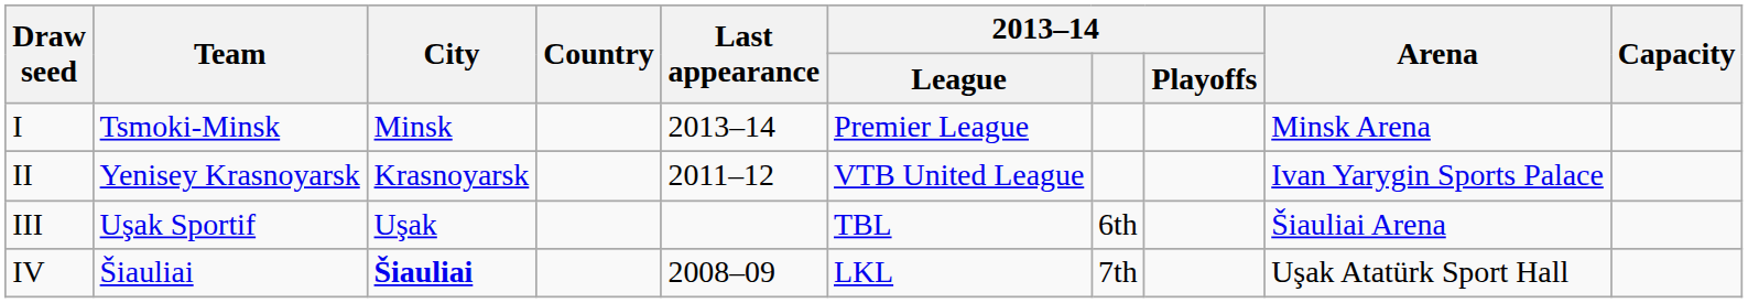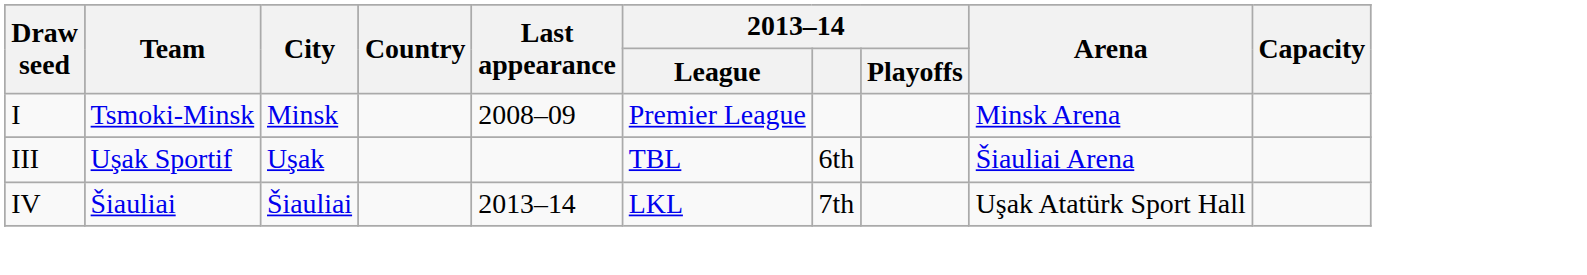 <table class="wikitable sortable">
 <tr>
 <th rowspan=2>Draw <br> seed</th>
 <th rowspan=2>Team</th>
 <th rowspan=2>City</th>
 <th rowspan=2>Country</th>
 <th rowspan=2>Last <br> appearance</th>
 <th colspan=3>2013–14</th>
 <th rowspan=2>Arena</th>
 <th rowspan=2>Capacity</th>
 </tr>
 <tr>
 <th>League</th>
 <th></th>
 <th>Playoffs</th>
 </tr>
 <tr>
 <td><div>I</div></td>
 <td><a href='#'>Tsmoki-Minsk</a></td>
 <td><a href='#'>Minsk</a></td>
 <td></td>
-<td><div>2013–14</div></td>
+<td><div>2008–09</div></td>
 <td><a href='#'>Premier League</a></td>
 <td></td>
 <td><div></div></td>
 <td><a href='#'>Minsk Arena</a></td>
-<td><div></div></td>
-</tr>
-<tr>
-<td><div>II</div></td>
-<td><a href='#'>Yenisey Krasnoyarsk</a></td>
-<td><a href='#'>Krasnoyarsk</a></td>
-<td></td>
-<td><div>2011–12</div></td>
-<td><a href='#'>VTB United League</a></td>
-<td><div></div></td>
-<td><div></div></td>
-<td><a href='#'>Ivan Yarygin Sports Palace</a></td>
 <td><div></div></td>
 </tr>
 <tr>
 <td><div>III</div></td>
 <td><a href='#'>Uşak Sportif</a></td>
 <td><a href='#'>Uşak</a></td>
 <td></td>
 <td></td>
 <td><a href='#'>TBL</a></td>
 <td><div>6th</div></td>
 <td><div></div></td>
 <td><a href='#'>Šiauliai Arena</a></td>
 <td><div></div></td>
 </tr>
 <tr>
 <td><div>IV</div></td>
 <td><a href='#'>Šiauliai</a></td>
-<td><strong><a href='#'>Šiauliai</a></strong></td>
+<td><a href='#'>Šiauliai</a></td>
 <td></td>
-<td><div>2008–09</div></td>
+<td><div>2013–14</div></td>
 <td><a href='#'>LKL</a></td>
 <td><div>7th</div></td>
 <td><div></div></td>
 <td>Uşak Atatürk Sport Hall</td>
 <td><div></div></td>
 </tr>
 </table>
